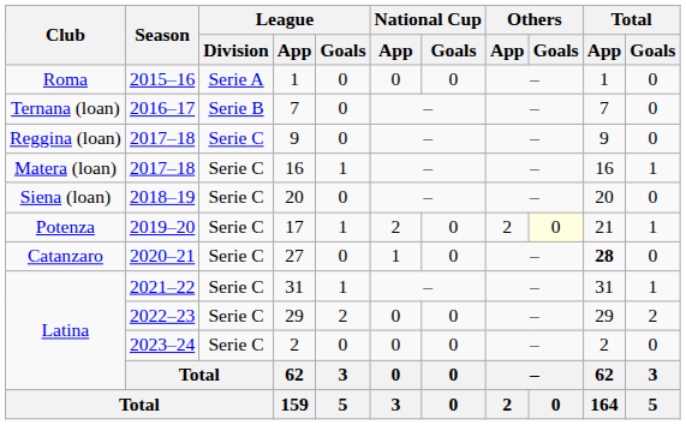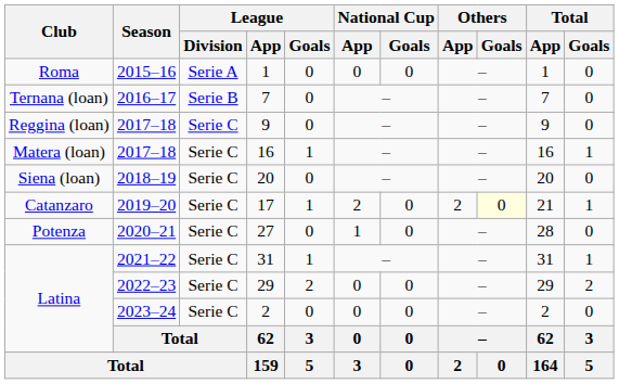 <table class="wikitable" style="text-align: center">
 <tr>
 <th rowspan="2">Club</th>
 <th rowspan="2">Season</th>
 <th colspan="3">League</th>
 <th colspan="2">National Cup</th>
 <th colspan="2">Others</th>
 <th colspan="2">Total</th>
 </tr>
 <tr>
 <th>Division</th>
 <th>App</th>
 <th>Goals</th>
 <th>App</th>
 <th>Goals</th>
 <th>App</th>
 <th>Goals</th>
 <th>App</th>
 <th>Goals</th>
 </tr>
 <tr>
 <td><a href='#'>Roma</a></td>
 <td><a href='#'>2015–16</a></td>
 <td><a href='#'>Serie A</a></td>
 <td>1</td>
 <td>0</td>
 <td>0</td>
 <td>0</td>
 <td colspan="2">–</td>
 <td>1</td>
 <td>0</td>
 </tr>
 <tr>
 <td><a href='#'>Ternana</a> (loan)</td>
 <td><a href='#'>2016–17</a></td>
 <td><a href='#'>Serie B</a></td>
 <td>7</td>
 <td>0</td>
 <td colspan="2">–</td>
 <td colspan="2">–</td>
 <td>7</td>
 <td>0</td>
 </tr>
 <tr>
 <td><a href='#'>Reggina</a> (loan)</td>
 <td><a href='#'>2017–18</a></td>
 <td><a href='#'>Serie C</a></td>
 <td>9</td>
 <td>0</td>
 <td colspan="2">–</td>
 <td colspan="2">–</td>
 <td>9</td>
 <td>0</td>
 </tr>
 <tr>
 <td><a href='#'>Matera</a> (loan)</td>
 <td><a href='#'>2017–18</a></td>
 <td>Serie C</td>
 <td>16</td>
 <td>1</td>
 <td colspan="2">–</td>
 <td colspan="2">–</td>
 <td>16</td>
 <td>1</td>
 </tr>
 <tr>
 <td><a href='#'>Siena</a> (loan)</td>
 <td><a href='#'>2018–19</a></td>
 <td>Serie C</td>
 <td>20</td>
 <td>0</td>
 <td colspan="2">–</td>
 <td colspan="2">–</td>
 <td>20</td>
 <td>0</td>
 </tr>
 <tr>
-<td><a href='#'>Potenza</a></td>
+<td><a href='#'>Catanzaro</a></td>
 <td><a href='#'>2019–20</a></td>
 <td>Serie C</td>
 <td>17</td>
 <td>1</td>
 <td>2</td>
 <td>0</td>
 <td>2</td>
 <td style="background: lightyellow;">0</td>
 <td>21</td>
 <td>1</td>
 </tr>
 <tr>
-<td><a href='#'>Catanzaro</a></td>
+<td><a href='#'>Potenza</a></td>
 <td><a href='#'>2020–21</a></td>
 <td>Serie C</td>
 <td>27</td>
 <td>0</td>
 <td>1</td>
 <td>0</td>
 <td colspan="2">–</td>
-<td><strong>28</strong></td>
+<td>28</td>
 <td>0</td>
 </tr>
 <tr>
 <td rowspan="4"><a href='#'>Latina</a></td>
 <td><a href='#'>2021–22</a></td>
 <td>Serie C</td>
 <td>31</td>
 <td>1</td>
 <td colspan="2">–</td>
 <td colspan="2">–</td>
 <td>31</td>
 <td>1</td>
 </tr>
 <tr>
 <td><a href='#'>2022–23</a></td>
 <td>Serie C</td>
 <td>29</td>
 <td>2</td>
 <td>0</td>
 <td>0</td>
 <td colspan="2">–</td>
 <td>29</td>
 <td>2</td>
 </tr>
 <tr>
 <td><a href='#'>2023–24</a></td>
 <td>Serie C</td>
 <td>2</td>
 <td>0</td>
 <td>0</td>
 <td>0</td>
 <td colspan="2">–</td>
 <td>2</td>
 <td>0</td>
 </tr>
 <tr>
 <th colspan="2">Total</th>
 <th>62</th>
 <th>3</th>
 <th>0</th>
 <th>0</th>
 <th colspan="2">–</th>
 <th>62</th>
 <th>3</th>
 </tr>
 <tr>
 <th colspan="3">Total</th>
 <th>159</th>
 <th>5</th>
 <th>3</th>
 <th>0</th>
 <th>2</th>
 <th>0</th>
 <th>164</th>
 <th>5</th>
 </tr>
 </table>
